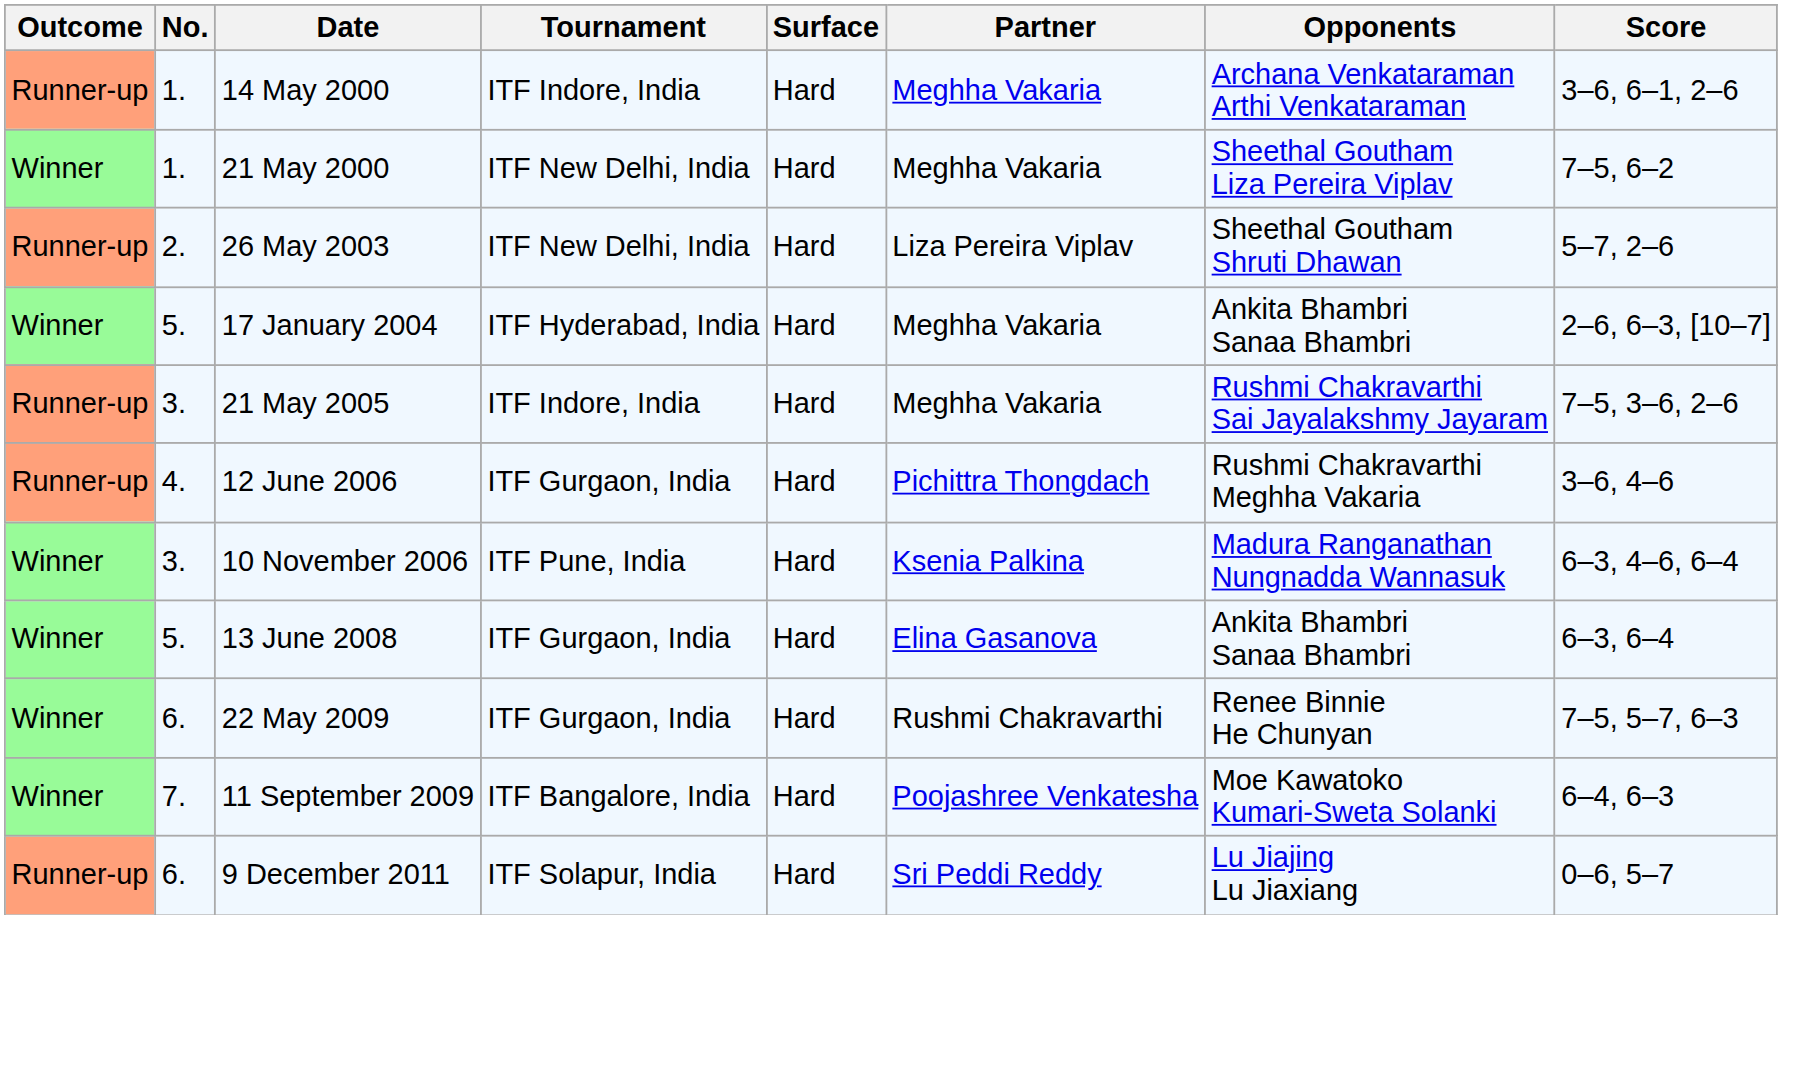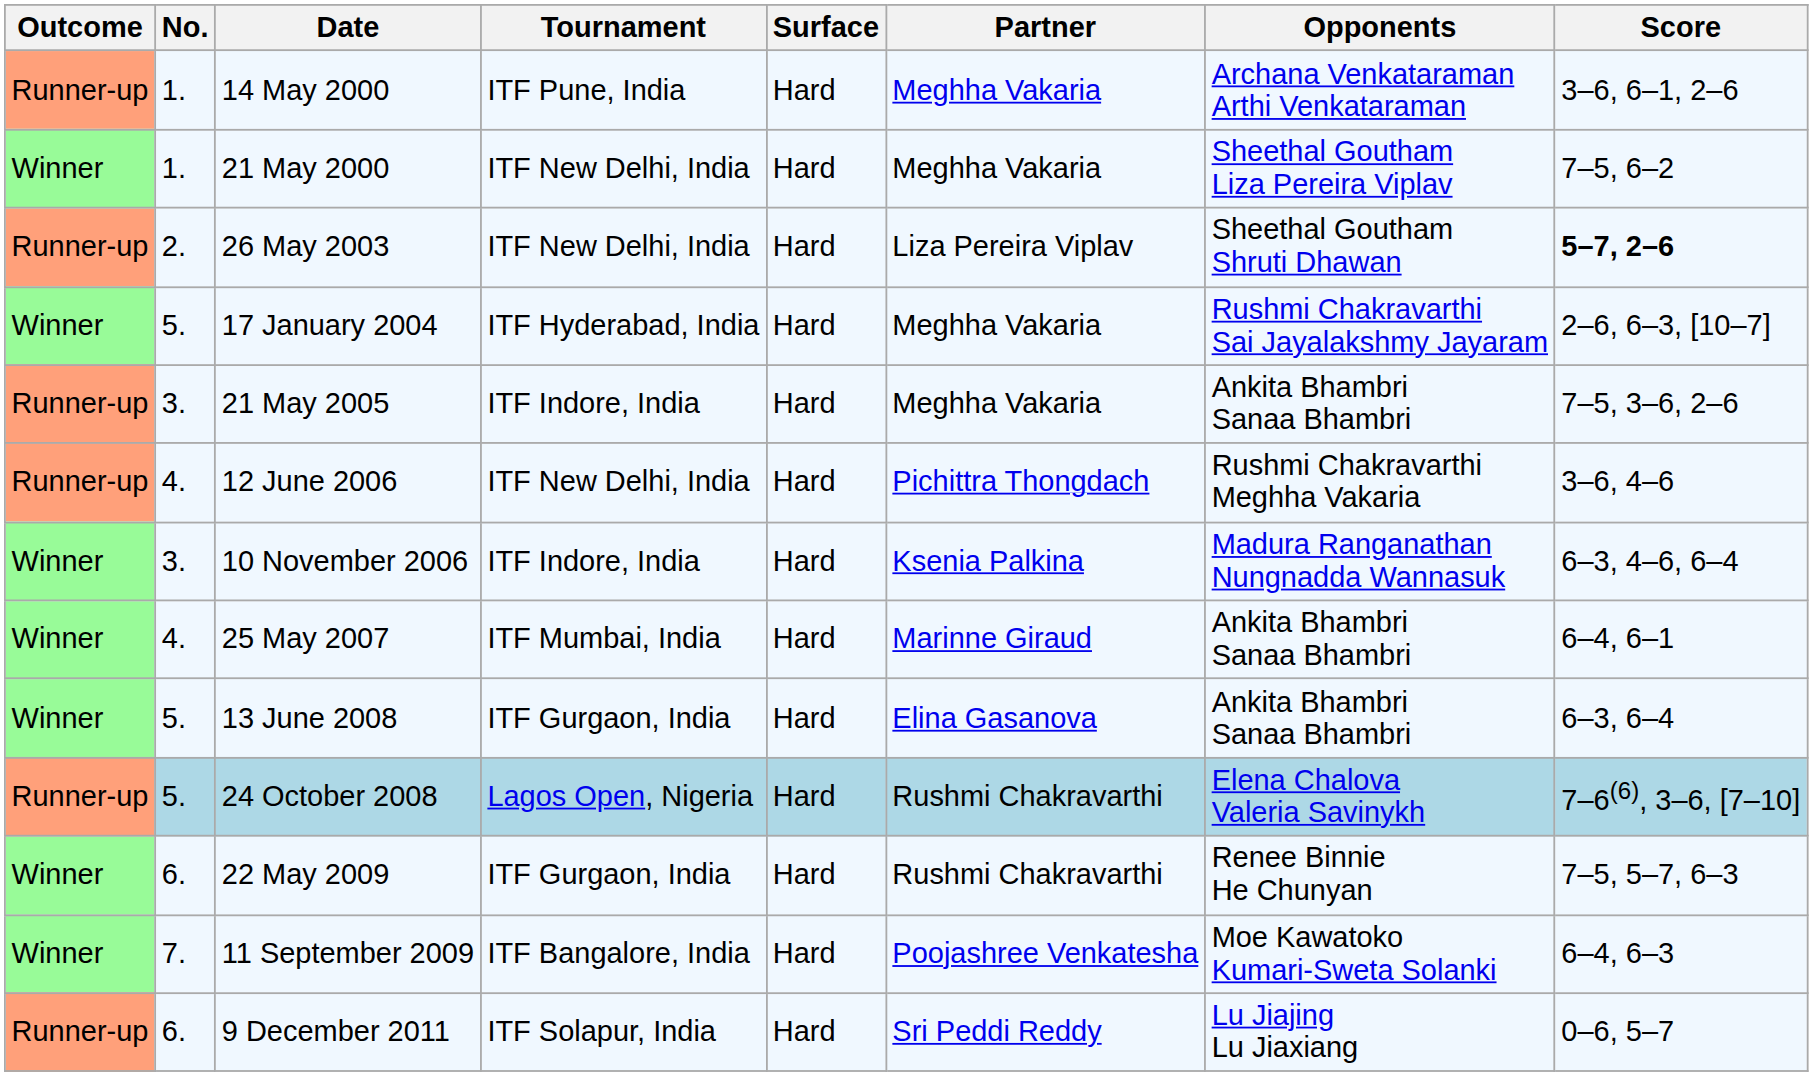 <table class="sortable wikitable">
 <tr>
 <th>Outcome</th>
 <th>No.</th>
 <th>Date</th>
 <th>Tournament</th>
 <th>Surface</th>
 <th>Partner</th>
 <th>Opponents</th>
 <th class="unsortable">Score</th>
 </tr>
 <tr style="background:#f0f8ff;">
 <td bgcolor="FFA07A">Runner-up</td>
 <td>1.</td>
 <td>14 May 2000</td>
-<td>ITF Indore, India</td>
+<td>ITF Pune, India</td>
 <td>Hard</td>
 <td> <a href='#'>Meghha Vakaria</a></td>
 <td> <a href='#'>Archana Venkataraman</a> <br>  <a href='#'>Arthi Venkataraman</a></td>
 <td>3–6, 6–1, 2–6</td>
 </tr>
 <tr style="background:#f0f8ff;">
 <td bgcolor="98FB98">Winner</td>
 <td>1.</td>
 <td>21 May 2000</td>
 <td>ITF New Delhi, India</td>
 <td>Hard</td>
 <td> Meghha Vakaria</td>
 <td> <a href='#'>Sheethal Goutham</a> <br>  <a href='#'>Liza Pereira Viplav</a></td>
 <td>7–5, 6–2</td>
 </tr>
 <tr style="background:#f0f8ff;">
 <td bgcolor="FFA07A">Runner-up</td>
 <td>2.</td>
 <td>26 May 2003</td>
 <td>ITF New Delhi, India</td>
 <td>Hard</td>
 <td> Liza Pereira Viplav</td>
 <td> Sheethal Goutham <br>  <a href='#'>Shruti Dhawan</a></td>
-<td>5–7, 2–6</td>
+<td><strong>5–7, 2–6</strong></td>
 </tr>
 <tr style="background:#f0f8ff;">
 <td bgcolor="98FB98">Winner</td>
 <td>5.</td>
 <td>17 January 2004</td>
 <td>ITF Hyderabad, India</td>
 <td>Hard</td>
 <td> Meghha Vakaria</td>
-<td> Ankita Bhambri <br>  Sanaa Bhambri</td>
+<td> <a href='#'>Rushmi Chakravarthi</a> <br>  <a href='#'>Sai Jayalakshmy Jayaram</a></td>
 <td>2–6, 6–3, [10–7]</td>
 </tr>
 <tr style="background:#f0f8ff;">
 <td bgcolor="FFA07A">Runner-up</td>
 <td>3.</td>
 <td>21 May 2005</td>
 <td>ITF Indore, India</td>
 <td>Hard</td>
 <td> Meghha Vakaria</td>
-<td> <a href='#'>Rushmi Chakravarthi</a> <br>  <a href='#'>Sai Jayalakshmy Jayaram</a></td>
+<td> Ankita Bhambri <br>  Sanaa Bhambri</td>
 <td>7–5, 3–6, 2–6</td>
 </tr>
 <tr style="background:#f0f8ff;">
 <td bgcolor="FFA07A">Runner-up</td>
 <td>4.</td>
 <td>12 June 2006</td>
-<td>ITF Gurgaon, India</td>
+<td>ITF New Delhi, India</td>
 <td>Hard</td>
 <td> <a href='#'>Pichittra Thongdach</a></td>
 <td> Rushmi Chakravarthi <br>  Meghha Vakaria</td>
 <td>3–6, 4–6</td>
 </tr>
 <tr style="background:#f0f8ff;">
 <td bgcolor="98FB98">Winner</td>
 <td>3.</td>
 <td>10 November 2006</td>
-<td>ITF Pune, India</td>
+<td>ITF Indore, India</td>
 <td>Hard</td>
 <td> <a href='#'>Ksenia Palkina</a></td>
 <td> <a href='#'>Madura Ranganathan</a> <br>  <a href='#'>Nungnadda Wannasuk</a></td>
 <td>6–3, 4–6, 6–4</td>
+</tr>
+<tr style="background:#f0f8ff;">
+<td bgcolor="98FB98">Winner</td>
+<td>4.</td>
+<td>25 May 2007</td>
+<td>ITF Mumbai, India</td>
+<td>Hard</td>
+<td> <a href='#'>Marinne Giraud</a></td>
+<td> Ankita Bhambri <br>  Sanaa Bhambri</td>
+<td>6–4, 6–1</td>
 </tr>
 <tr style="background:#f0f8ff;">
 <td bgcolor="98FB98">Winner</td>
 <td>5.</td>
 <td>13 June 2008</td>
 <td>ITF Gurgaon, India</td>
 <td>Hard</td>
 <td> <a href='#'>Elina Gasanova</a></td>
 <td> Ankita Bhambri <br>  Sanaa Bhambri</td>
 <td>6–3, 6–4</td>
+</tr>
+<tr style="background:lightblue;">
+<td bgcolor="FFA07A">Runner-up</td>
+<td>5.</td>
+<td>24 October 2008</td>
+<td><a href='#'>Lagos Open</a>, Nigeria</td>
+<td>Hard</td>
+<td> Rushmi Chakravarthi</td>
+<td> <a href='#'>Elena Chalova</a> <br>  <a href='#'>Valeria Savinykh</a></td>
+<td>7–6<sup>(6)</sup>, 3–6, [7–10]</td>
 </tr>
 <tr style="background:#f0f8ff;">
 <td bgcolor="98FB98">Winner</td>
 <td>6.</td>
 <td>22 May 2009</td>
 <td>ITF Gurgaon, India</td>
 <td>Hard</td>
 <td> Rushmi Chakravarthi</td>
 <td> Renee Binnie <br>  He Chunyan</td>
 <td>7–5, 5–7, 6–3</td>
 </tr>
 <tr style="background:#f0f8ff;">
 <td bgcolor="98FB98">Winner</td>
 <td>7.</td>
 <td>11 September 2009</td>
 <td>ITF Bangalore, India</td>
 <td>Hard</td>
 <td> <a href='#'>Poojashree Venkatesha</a></td>
 <td> Moe Kawatoko <br>  <a href='#'>Kumari-Sweta Solanki</a></td>
 <td>6–4, 6–3</td>
 </tr>
 <tr style="background:#f0f8ff;">
 <td bgcolor="FFA07A">Runner-up</td>
 <td>6.</td>
 <td>9 December 2011</td>
 <td>ITF Solapur, India</td>
 <td>Hard</td>
 <td> <a href='#'>Sri Peddi Reddy</a></td>
 <td> <a href='#'>Lu Jiajing</a> <br>  Lu Jiaxiang</td>
 <td>0–6, 5–7</td>
 </tr>
 </table>
